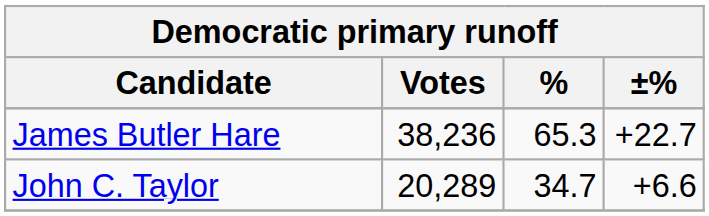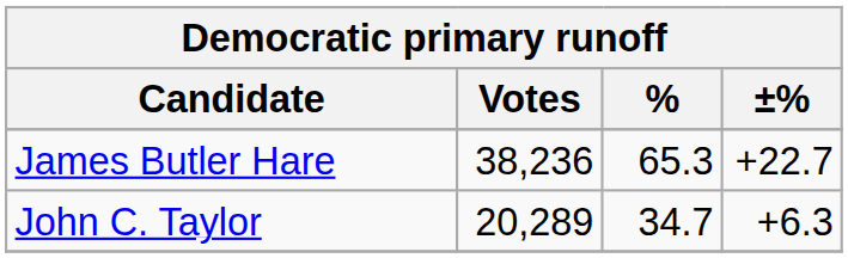 <table class="wikitable" align="left" style="margin: 1em 1em 1em 0; font-size: 95%;">
 <tr>
 <th colspan="4">Democratic primary runoff</th>
 </tr>
 <tr>
 <th colspan="1" style="width: 170px">Candidate</th>
 <th style="width: 50px">Votes</th>
 <th style="width: 40px">%</th>
 <th style="width: 40px">±%</th>
 </tr>
 <tr>
 </tr>
 <tr>
 <td><a href='#'>James Butler Hare</a></td>
 <td align="right">38,236</td>
 <td align="right">65.3</td>
 <td align="right">+22.7</td>
 </tr>
 <tr>
 <td><a href='#'>John C. Taylor</a></td>
 <td align="right">20,289</td>
 <td align="right">34.7</td>
-<td align="right">+6.6</td>
+<td align="right">+6.3</td>
 </tr>
 <tr>
 </tr>
 </table>
